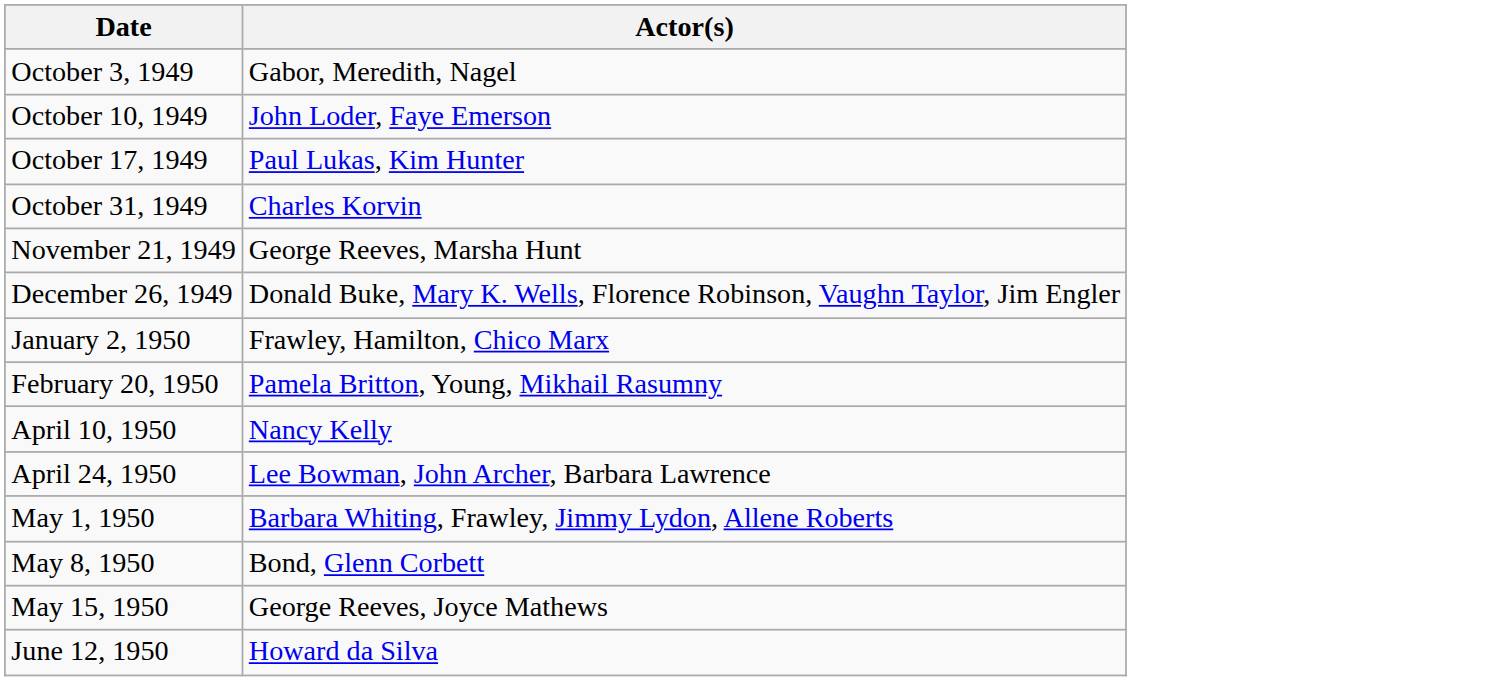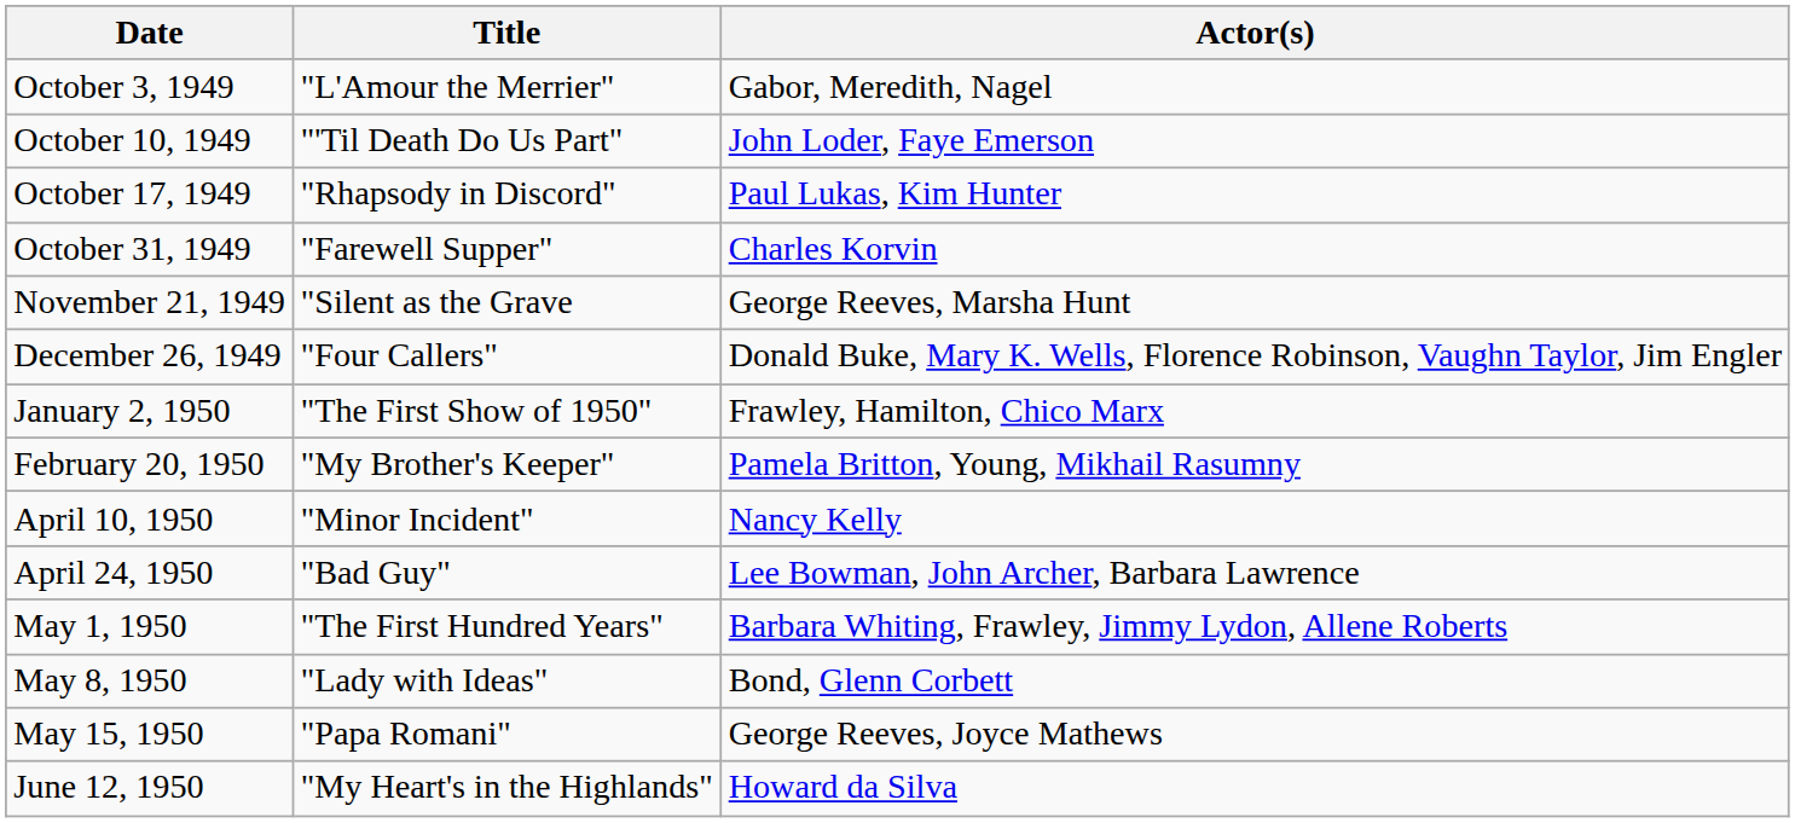 <table class="wikitable">
 <tr>
 <th>Date</th>
+<th>Title</th>
 <th>Actor(s)</th>
 </tr>
 <tr>
 <td>October 3, 1949</td>
+<td>"L'Amour the Merrier"</td>
 <td>Gabor, Meredith, Nagel</td>
 </tr>
 <tr>
 <td>October 10, 1949</td>
+<td>"'Til Death Do Us Part"</td>
 <td><a href='#'>John Loder</a>, <a href='#'>Faye Emerson</a></td>
 </tr>
 <tr>
 <td>October 17, 1949</td>
+<td>"Rhapsody in Discord"</td>
 <td><a href='#'>Paul Lukas</a>, <a href='#'>Kim Hunter</a></td>
 </tr>
 <tr>
 <td>October 31, 1949</td>
+<td>"Farewell Supper"</td>
 <td><a href='#'>Charles Korvin</a></td>
 </tr>
 <tr>
 <td>November 21, 1949</td>
+<td>"Silent as the Grave</td>
 <td>George Reeves, Marsha Hunt</td>
 </tr>
 <tr>
 <td>December 26, 1949</td>
+<td>"Four Callers"</td>
 <td>Donald Buke, <a href='#'>Mary K. Wells</a>, Florence Robinson, <a href='#'>Vaughn Taylor</a>, Jim Engler</td>
 </tr>
 <tr>
 <td>January 2, 1950</td>
+<td>"The First Show of 1950"</td>
 <td>Frawley, Hamilton, <a href='#'>Chico Marx</a></td>
 </tr>
 <tr>
 <td>February 20, 1950</td>
+<td>"My Brother's Keeper"</td>
 <td><a href='#'>Pamela Britton</a>, Young, <a href='#'>Mikhail Rasumny</a></td>
 </tr>
 <tr>
 <td>April 10, 1950</td>
+<td>"Minor Incident"</td>
 <td><a href='#'>Nancy Kelly</a></td>
 </tr>
 <tr>
 <td>April 24, 1950</td>
+<td>"Bad Guy"</td>
 <td><a href='#'>Lee Bowman</a>, <a href='#'>John Archer</a>, Barbara Lawrence</td>
 </tr>
 <tr>
 <td>May 1, 1950</td>
+<td>"The First Hundred Years"</td>
 <td><a href='#'>Barbara Whiting</a>, Frawley, <a href='#'>Jimmy Lydon</a>, <a href='#'>Allene Roberts</a></td>
 </tr>
 <tr>
 <td>May 8, 1950</td>
+<td>"Lady with Ideas"</td>
 <td>Bond, <a href='#'>Glenn Corbett</a></td>
 </tr>
 <tr>
 <td>May 15, 1950</td>
+<td>"Papa Romani"</td>
 <td>George Reeves, Joyce Mathews</td>
 </tr>
 <tr>
 <td>June 12, 1950</td>
+<td>"My Heart's in the Highlands"</td>
 <td><a href='#'>Howard da Silva</a></td>
 </tr>
 </table>
